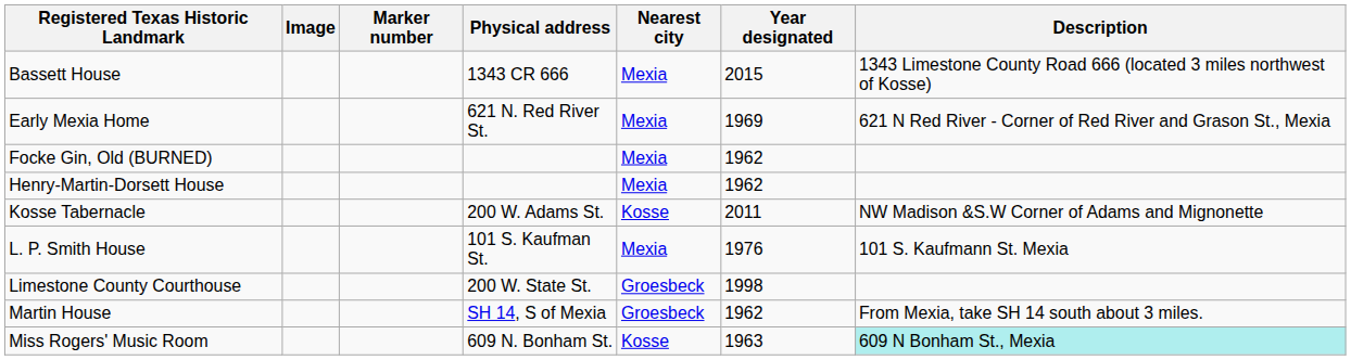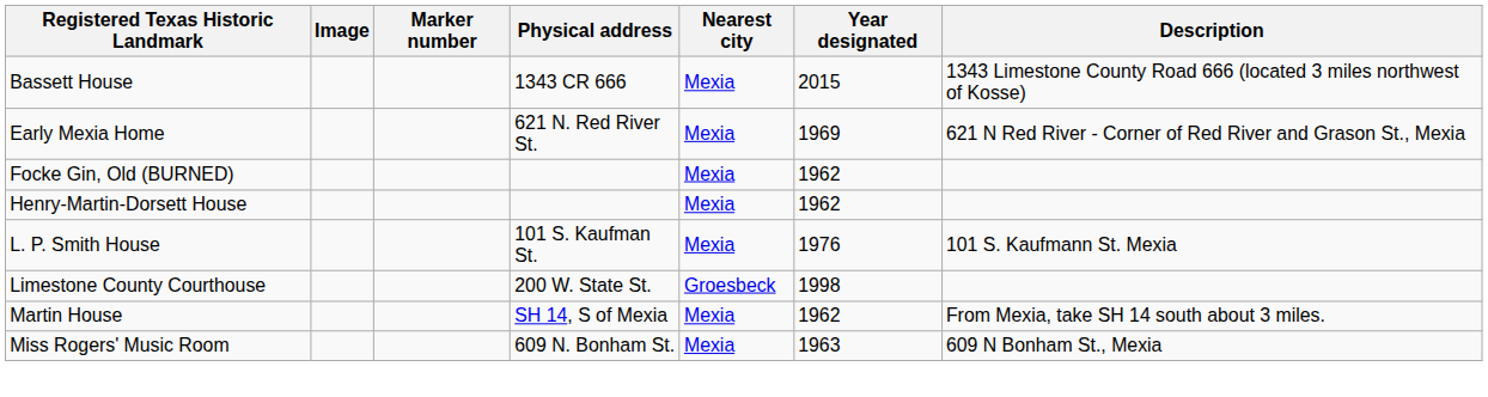 <table class="wikitable sortable">
 <tr>
 <th>Registered Texas Historic Landmark</th>
 <th>Image</th>
 <th>Marker number</th>
 <th>Physical address</th>
 <th>Nearest city</th>
 <th>Year designated</th>
 <th>Description</th>
 </tr>
 <tr>
 <td>Bassett House</td>
 <td></td>
 <td></td>
 <td>1343 CR 666<br></td>
 <td><a href='#'>Mexia</a></td>
 <td>2015</td>
 <td>1343 Limestone County Road 666 (located 3 miles northwest of Kosse)</td>
 </tr>
 <tr>
 <td>Early Mexia Home</td>
 <td></td>
 <td></td>
 <td>621 N. Red River St. <br></td>
 <td><a href='#'>Mexia</a></td>
 <td>1969</td>
 <td>621 N Red River - Corner of Red River and Grason St., Mexia</td>
 </tr>
 <tr>
 <td>Focke Gin, Old (BURNED)</td>
 <td></td>
 <td></td>
 <td></td>
 <td><a href='#'>Mexia</a></td>
 <td>1962</td>
 <td></td>
 </tr>
 <tr>
 <td>Henry-Martin-Dorsett House</td>
 <td></td>
 <td></td>
 <td></td>
 <td><a href='#'>Mexia</a></td>
 <td>1962</td>
 <td></td>
 </tr>
 <tr>
-<td>Kosse Tabernacle</td>
-<td></td>
-<td></td>
-<td>200 W. Adams St.<br></td>
-<td><a href='#'>Kosse</a></td>
-<td>2011</td>
-<td>NW Madison &S.W Corner of Adams and Mignonette</td>
-</tr>
-<tr>
 <td>L. P. Smith House</td>
 <td></td>
 <td></td>
 <td>101 S. Kaufman St.<br></td>
 <td><a href='#'>Mexia</a></td>
 <td>1976</td>
 <td>101 S. Kaufmann St. Mexia</td>
 </tr>
 <tr>
 <td>Limestone County Courthouse</td>
 <td></td>
 <td></td>
 <td>200 W. State St.<br></td>
 <td><a href='#'>Groesbeck</a></td>
 <td>1998</td>
 <td></td>
 </tr>
 <tr>
 <td>Martin House</td>
 <td></td>
 <td></td>
 <td><a href='#'>SH 14</a>, S of Mexia </td>
-<td><a href='#'>Groesbeck</a></td>
+<td><a href='#'>Mexia</a></td>
 <td>1962</td>
 <td>From Mexia, take SH 14 south about 3 miles.</td>
 </tr>
 <tr>
 <td>Miss Rogers' Music Room</td>
 <td></td>
 <td></td>
 <td>609 N. Bonham St. <br></td>
-<td><a href='#'>Kosse</a></td>
+<td><a href='#'>Mexia</a></td>
 <td>1963</td>
-<td style="background: paleturquoise;">609 N Bonham St., Mexia</td>
+<td>609 N Bonham St., Mexia</td>
 </tr>
 </table>
